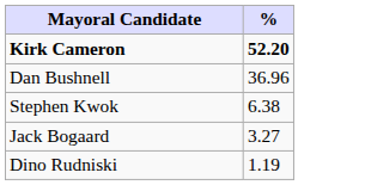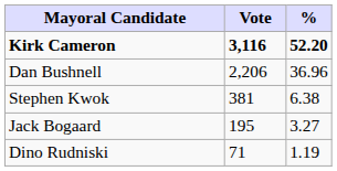 <table class="wikitable">
 <tr>
 <th style="background:#ddf; width:200px;">Mayoral Candidate</th>
+<th style="background:#ddf; width:50px;">Vote</th>
 <th style="background:#ddf; width:30px;">%</th>
 </tr>
 <tr>
 <td><strong>Kirk Cameron</strong></td>
+<td><strong>3,116</strong></td>
 <td><strong>52.20</strong></td>
 </tr>
 <tr>
 <td>Dan Bushnell</td>
+<td>2,206</td>
 <td>36.96</td>
 </tr>
 <tr>
 <td>Stephen Kwok</td>
+<td>381</td>
 <td>6.38</td>
 </tr>
 <tr>
 <td>Jack Bogaard</td>
+<td>195</td>
 <td>3.27</td>
 </tr>
 <tr>
 <td>Dino Rudniski</td>
+<td>71</td>
 <td>1.19</td>
 </tr>
 </table>
